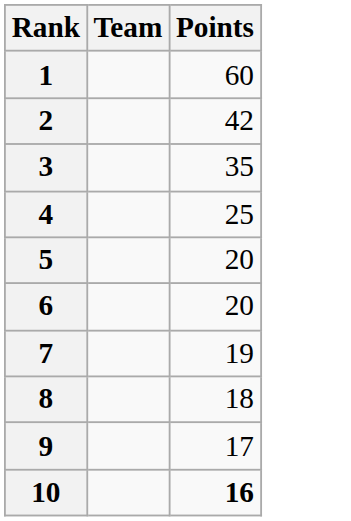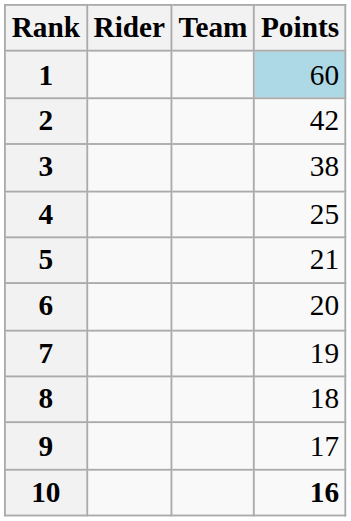 <table class="wikitable" margin-bottom:0;">
 <tr>
 <th scope="col">Rank</th>
+<th scope="col">Rider</th>
 <th scope="col">Team</th>
 <th scope="col">Points</th>
 </tr>
 <tr>
 <th scope="row">1</th>
+<td> </td>
 <td></td>
-<td align="right">60</td>
+<td align="right" style="background: lightblue;">60</td>
 </tr>
 <tr>
 <th scope="row">2</th>
+<td> </td>
 <td></td>
 <td align="right">42</td>
 </tr>
 <tr>
 <th scope="row">3</th>
+<td> </td>
 <td></td>
-<td align="right">35</td>
+<td align="right">38</td>
 </tr>
 <tr>
 <th scope="row">4</th>
+<td></td>
 <td></td>
 <td align="right">25</td>
 </tr>
 <tr>
 <th scope="row">5</th>
 <td></td>
-<td align="right">20</td>
+<td></td>
+<td align="right">21</td>
 </tr>
 <tr>
 <th scope="row">6</th>
+<td></td>
 <td></td>
 <td align="right">20</td>
 </tr>
 <tr>
 <th scope="row">7</th>
 <td></td>
+<td></td>
 <td align="right">19</td>
 </tr>
 <tr>
 <th scope="row">8</th>
+<td></td>
 <td></td>
 <td align="right">18</td>
 </tr>
 <tr>
 <th scope="row">9</th>
 <td></td>
+<td></td>
 <td align="right">17</td>
 </tr>
 <tr>
 <th scope="row">10</th>
 <td></td>
+<td></td>
 <td align="right"><strong>16</strong></td>
 </tr>
 </table>
